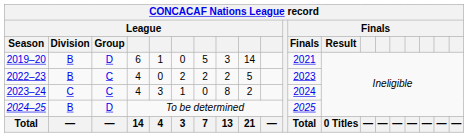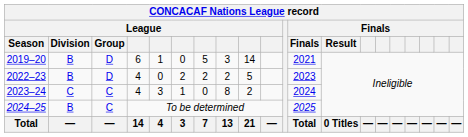 <table class="wikitable" style="text-align: center;">
 <tr>
 <th colspan="20"><a href='#'>CONCACAF Nations League</a> record</th>
 </tr>
 <tr>
 <th colspan="10">League</th>
 <th rowspan="7"></th>
 <th colspan="9">Finals</th>
 </tr>
 <tr>
 <th>Season</th>
 <th>Division</th>
 <th>Group</th>
 <th width="28"></th>
 <th width="28"></th>
 <th width="28"></th>
 <th width="28"></th>
 <th width="28"></th>
 <th width="28"></th>
 <th width="28"></th>
 <th><strong>Finals</strong></th>
 <th><strong>Result</strong></th>
 <th></th>
 <th></th>
 <th></th>
 <th></th>
 <th></th>
 <th></th>
 <th></th>
 </tr>
 <tr>
 <td><a href='#'>2019–20</a></td>
 <td><a href='#'>B</a></td>
 <td><a href='#'>D</a></td>
 <td>6</td>
 <td>1</td>
 <td>0</td>
 <td>5</td>
 <td>3</td>
 <td>14</td>
 <td></td>
 <td> <a href='#'>2021</a></td>
 <td colspan="8" rowspan="4"><em>Ineligible</em></td>
 </tr>
 <tr>
 <td><a href='#'>2022–23</a></td>
 <td><a href='#'>B</a></td>
-<td><a href='#'>C</a></td>
+<td><a href='#'>D</a></td>
 <td>4</td>
 <td>0</td>
 <td>2</td>
 <td>2</td>
 <td>2</td>
 <td>5</td>
 <td></td>
 <td> <a href='#'>2023</a></td>
 </tr>
 <tr>
 <td><a href='#'>2023–24</a></td>
 <td><a href='#'>C</a></td>
 <td><a href='#'>C</a></td>
 <td>4</td>
 <td>3</td>
 <td>1</td>
 <td>0</td>
 <td>8</td>
 <td>2</td>
 <td></td>
 <td> <a href='#'>2024</a></td>
 </tr>
 <tr>
 <td><a href='#'><em>2024–25</em></a></td>
 <td><a href='#'>B</a></td>
-<td><a href='#'>D</a></td>
+<td><a href='#'>C</a></td>
 <td colspan="7"><em>To be determined</em></td>
 <td> <a href='#'><em>2025</em></a></td>
 </tr>
 <tr>
 <th>Total</th>
 <th><strong>—</strong></th>
 <th><strong>—</strong></th>
 <th>14</th>
 <th>4</th>
 <th>3</th>
 <th>7</th>
 <th>13</th>
 <th>21</th>
 <th><strong>—</strong></th>
 <th><strong>Total</strong></th>
 <th><strong>0 Titles</strong></th>
 <th><strong>—</strong></th>
 <th><strong>—</strong></th>
 <th><strong>—</strong></th>
 <th><strong>—</strong></th>
 <th><strong>—</strong></th>
 <th><strong>—</strong></th>
 <th><strong>—</strong></th>
 </tr>
 </table>
